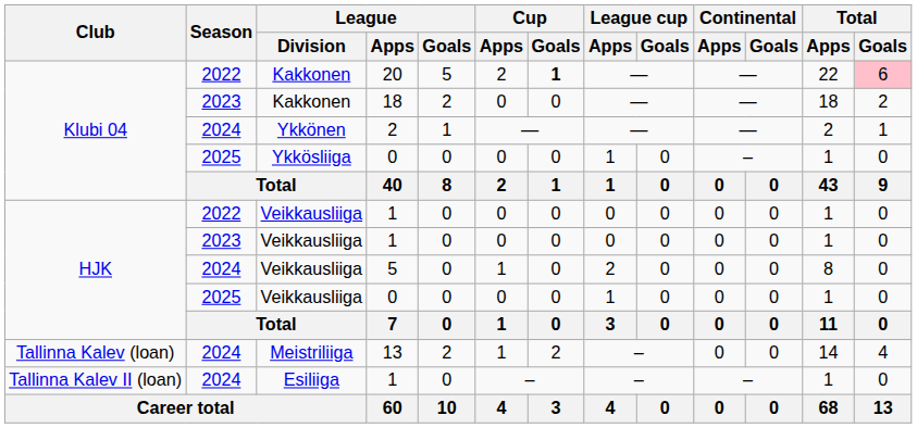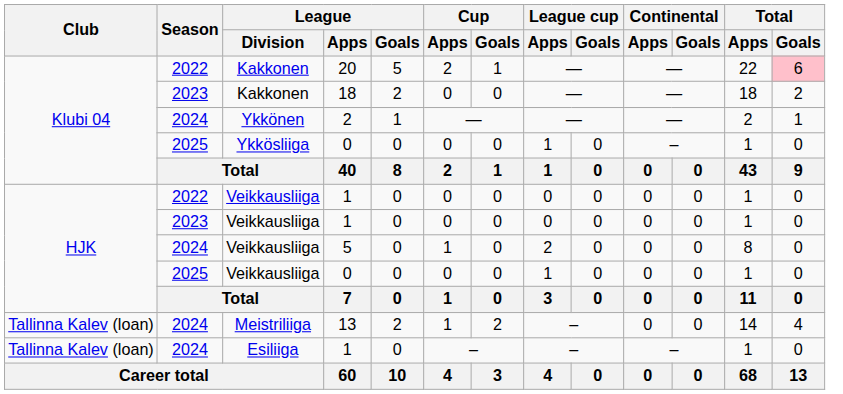 <table class="wikitable" style="text-align:center">
 <tr>
 <th rowspan="2">Club</th>
 <th rowspan="2">Season</th>
 <th colspan="3">League</th>
 <th colspan="2">Cup</th>
 <th colspan="2">League cup</th>
 <th colspan="2">Continental</th>
 <th colspan="2">Total</th>
 </tr>
 <tr>
 <th>Division</th>
 <th>Apps</th>
 <th>Goals</th>
 <th>Apps</th>
 <th>Goals</th>
 <th>Apps</th>
 <th>Goals</th>
 <th>Apps</th>
 <th>Goals</th>
 <th>Apps</th>
 <th>Goals</th>
 </tr>
 <tr>
 <td rowspan="5"><a href='#'>Klubi 04</a></td>
 <td><a href='#'>2022</a></td>
 <td><a href='#'>Kakkonen</a></td>
 <td>20</td>
 <td>5</td>
 <td>2</td>
-<td><strong>1</strong></td>
+<td>1</td>
 <td colspan="2">—</td>
 <td colspan="2">—</td>
 <td>22</td>
 <td style="background: pink;">6</td>
 </tr>
 <tr>
 <td><a href='#'>2023</a></td>
 <td>Kakkonen</td>
 <td>18</td>
 <td>2</td>
 <td>0</td>
 <td>0</td>
 <td colspan="2">—</td>
 <td colspan="2">—</td>
 <td>18</td>
 <td>2</td>
 </tr>
 <tr>
 <td><a href='#'>2024</a></td>
 <td><a href='#'>Ykkönen</a></td>
 <td>2</td>
 <td>1</td>
 <td colspan="2">—</td>
 <td colspan="2">—</td>
 <td colspan="2">—</td>
 <td>2</td>
 <td>1</td>
 </tr>
 <tr>
 <td><a href='#'>2025</a></td>
 <td><a href='#'>Ykkösliiga</a></td>
 <td>0</td>
 <td>0</td>
 <td>0</td>
 <td>0</td>
 <td>1</td>
 <td>0</td>
 <td colspan=2>–</td>
 <td>1</td>
 <td>0</td>
 </tr>
 <tr>
 <th colspan="2">Total</th>
 <th>40</th>
 <th>8</th>
 <th>2</th>
 <th>1</th>
 <th>1</th>
 <th>0</th>
 <th>0</th>
 <th>0</th>
 <th>43</th>
 <th>9</th>
 </tr>
 <tr>
 <td rowspan="5"><a href='#'>HJK</a></td>
 <td><a href='#'>2022</a></td>
 <td><a href='#'>Veikkausliiga</a></td>
 <td>1</td>
 <td>0</td>
 <td>0</td>
 <td>0</td>
 <td>0</td>
 <td>0</td>
 <td>0</td>
 <td>0</td>
 <td>1</td>
 <td>0</td>
 </tr>
 <tr>
 <td><a href='#'>2023</a></td>
 <td>Veikkausliiga</td>
 <td>1</td>
 <td>0</td>
 <td>0</td>
 <td>0</td>
 <td>0</td>
 <td>0</td>
 <td>0</td>
 <td>0</td>
 <td>1</td>
 <td>0</td>
 </tr>
 <tr>
 <td><a href='#'>2024</a></td>
 <td>Veikkausliiga</td>
 <td>5</td>
 <td>0</td>
 <td>1</td>
 <td>0</td>
 <td>2</td>
 <td>0</td>
 <td>0</td>
 <td>0</td>
 <td>8</td>
 <td>0</td>
 </tr>
 <tr>
 <td><a href='#'>2025</a></td>
 <td>Veikkausliiga</td>
 <td>0</td>
 <td>0</td>
 <td>0</td>
 <td>0</td>
 <td>1</td>
 <td>0</td>
 <td>0</td>
 <td>0</td>
 <td>1</td>
 <td>0</td>
 </tr>
 <tr>
 <th colspan="2">Total</th>
 <th>7</th>
 <th>0</th>
 <th>1</th>
 <th>0</th>
 <th>3</th>
 <th>0</th>
 <th>0</th>
 <th>0</th>
 <th>11</th>
 <th>0</th>
 </tr>
 <tr>
 <td><a href='#'>Tallinna Kalev</a> (loan)</td>
 <td><a href='#'>2024</a></td>
 <td><a href='#'>Meistriliiga</a></td>
 <td>13</td>
 <td>2</td>
 <td>1</td>
 <td>2</td>
 <td colspan=2>–</td>
 <td>0</td>
 <td>0</td>
 <td>14</td>
 <td>4</td>
 </tr>
 <tr>
-<td><a href='#'>Tallinna Kalev II</a> (loan)</td>
+<td><a href='#'>Tallinna Kalev</a> (loan)</td>
 <td><a href='#'>2024</a></td>
 <td><a href='#'>Esiliiga</a></td>
 <td>1</td>
 <td>0</td>
 <td colspan=2>–</td>
 <td colspan=2>–</td>
 <td colspan=2>–</td>
 <td>1</td>
 <td>0</td>
 </tr>
 <tr>
 <th colspan="3">Career total</th>
 <th>60</th>
 <th>10</th>
 <th>4</th>
 <th>3</th>
 <th>4</th>
 <th>0</th>
 <th>0</th>
 <th>0</th>
 <th>68</th>
 <th>13</th>
 </tr>
 </table>
